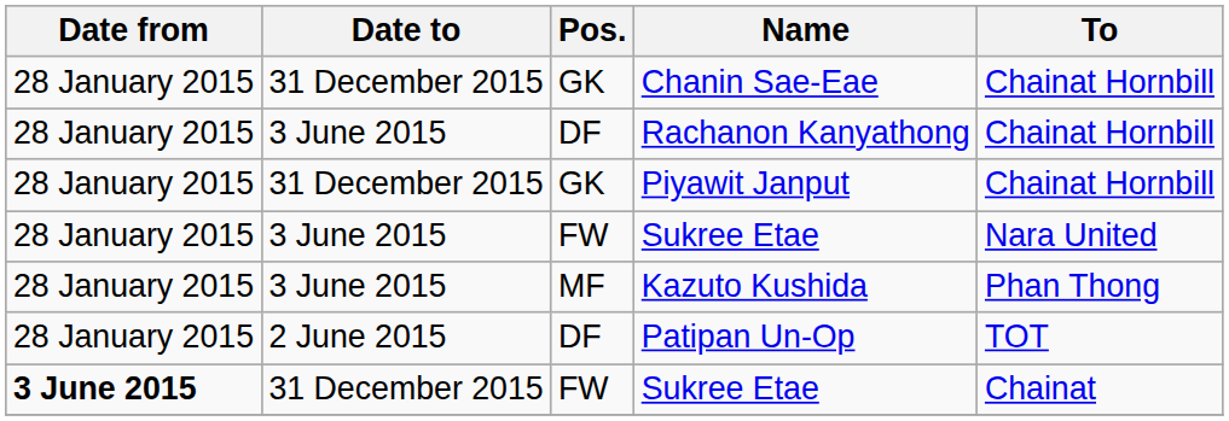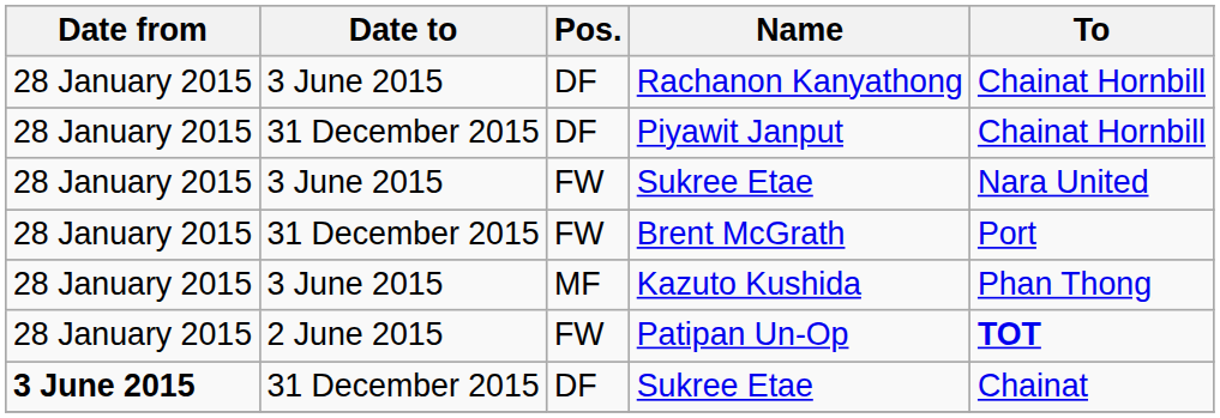 <table class="wikitable">
 <tr>
 <th>Date from</th>
 <th>Date to</th>
 <th>Pos.</th>
 <th>Name</th>
 <th>To</th>
-</tr>
-<tr>
-<td>28 January 2015</td>
-<td>31 December 2015</td>
-<td>GK</td>
-<td> <a href='#'>Chanin Sae-Eae</a></td>
-<td> <a href='#'>Chainat Hornbill</a></td>
 </tr>
 <tr>
 <td>28 January 2015</td>
 <td>3 June 2015</td>
 <td>DF</td>
 <td> <a href='#'>Rachanon Kanyathong</a></td>
 <td> <a href='#'>Chainat Hornbill</a></td>
 </tr>
 <tr>
 <td>28 January 2015</td>
 <td>31 December 2015</td>
-<td>GK</td>
+<td>DF</td>
 <td> <a href='#'>Piyawit Janput</a></td>
 <td> <a href='#'>Chainat Hornbill</a></td>
 </tr>
 <tr>
 <td>28 January 2015</td>
 <td>3 June 2015</td>
 <td>FW</td>
 <td> <a href='#'>Sukree Etae</a></td>
 <td> <a href='#'>Nara United</a></td>
 </tr>
 <tr>
 <td>28 January 2015</td>
+<td>31 December 2015</td>
+<td>FW</td>
+<td> <a href='#'>Brent McGrath</a></td>
+<td> <a href='#'>Port</a></td>
+</tr>
+<tr>
+<td>28 January 2015</td>
 <td>3 June 2015</td>
 <td>MF</td>
 <td> <a href='#'>Kazuto Kushida</a></td>
 <td> <a href='#'>Phan Thong</a></td>
 </tr>
 <tr>
 <td>28 January 2015</td>
 <td>2 June 2015</td>
-<td>DF</td>
+<td>FW</td>
 <td> <a href='#'>Patipan Un-Op</a></td>
-<td> <a href='#'>TOT</a></td>
+<td><strong> <a href='#'>TOT</a></strong></td>
 </tr>
 <tr>
 <td><strong>3 June 2015</strong></td>
 <td>31 December 2015</td>
-<td>FW</td>
+<td>DF</td>
 <td> <a href='#'>Sukree Etae</a></td>
 <td> <a href='#'>Chainat</a></td>
 </tr>
 <tr>
 </tr>
 </table>
